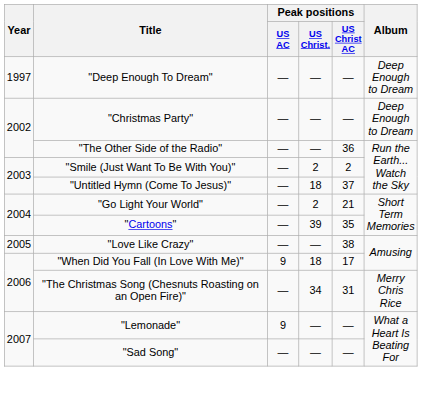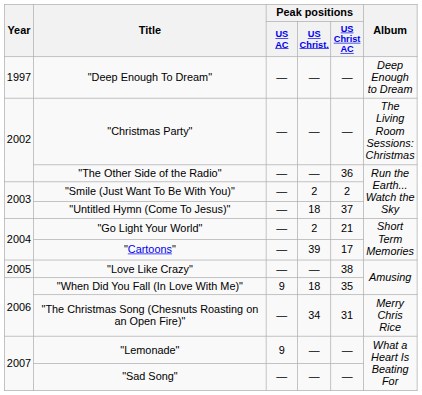 <table class="wikitable" style="text-align:center">
 <tr>
 <th scope="col" rowspan="2" style="width:1em;">Year</th>
 <th scope="col" rowspan="2" style="width:22em;">Title</th>
 <th scope="col" colspan="3">Peak positions</th>
 <th scope="col" rowspan="2">Album</th>
 </tr>
 <tr>
 <th scope="col" style="width:3em;font-size:85%;"><a href='#'>US<br> AC</a><br></th>
 <th scope="col" style="width:3em;font-size:85%;"><a href='#'>US Christ.</a><br></th>
 <th scope="col" style="width:3em;font-size:85%;"><a href='#'>US Christ<br> AC</a><br></th>
 </tr>
 <tr>
 <td rowspan="1">1997</td>
 <td>"Deep Enough To Dream"</td>
 <td>—</td>
 <td>—</td>
 <td>—</td>
 <td rowspan="1"><em>Deep Enough to Dream</em></td>
 </tr>
 <tr>
 <td rowspan="2">2002</td>
 <td>"Christmas Party"</td>
 <td>—</td>
 <td>—</td>
 <td>—</td>
-<td rowspan="1"><em>Deep Enough to Dream</em></td>
+<td rowspan="1"><em>The Living Room Sessions: Christmas</em></td>
 </tr>
 <tr>
 <td>"The Other Side of the Radio"</td>
 <td>—</td>
 <td>—</td>
 <td>36</td>
 <td rowspan="3"><em>Run the Earth... Watch the Sky</em></td>
 </tr>
 <tr>
 <td rowspan="2">2003</td>
 <td>"Smile (Just Want To Be With You)"</td>
 <td>—</td>
 <td>2</td>
 <td>2</td>
 </tr>
 <tr>
 <td>"Untitled Hymn (Come To Jesus)"</td>
 <td>—</td>
 <td>18</td>
 <td>37</td>
 </tr>
 <tr>
 <td rowspan="2">2004</td>
 <td>"Go Light Your World"</td>
 <td>—</td>
 <td>2</td>
 <td>21</td>
 <td rowspan="2"><em>Short Term Memories</em></td>
 </tr>
 <tr>
 <td>"<a href='#'>Cartoons</a>"</td>
 <td>—</td>
 <td>39</td>
-<td>35</td>
+<td>17</td>
 </tr>
 <tr>
 <td rowspan="1">2005</td>
 <td>"Love Like Crazy"</td>
 <td>—</td>
 <td>—</td>
 <td>38</td>
 <td rowspan="2"><em>Amusing</em></td>
 </tr>
 <tr>
 <td rowspan="2">2006</td>
 <td>"When Did You Fall (In Love With Me)"</td>
 <td>9</td>
 <td>18</td>
-<td>17</td>
+<td>35</td>
 </tr>
 <tr>
 <td>"The Christmas Song (Chesnuts Roasting on an Open Fire)"</td>
 <td>—</td>
 <td>34</td>
 <td>31</td>
 <td rowspan="1"><em>Merry Chris Rice</em></td>
 </tr>
 <tr>
 <td rowspan="2">2007</td>
 <td>"Lemonade"</td>
 <td>9</td>
 <td>—</td>
 <td>—</td>
 <td rowspan="2"><em>What a Heart Is Beating For</em></td>
 </tr>
 <tr>
 <td>"Sad Song"</td>
 <td>—</td>
 <td>—</td>
 <td>—</td>
 </tr>
 </table>
